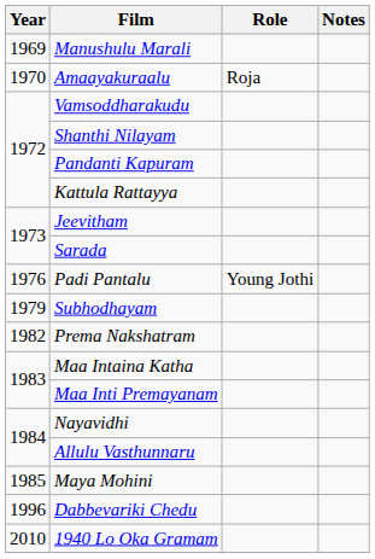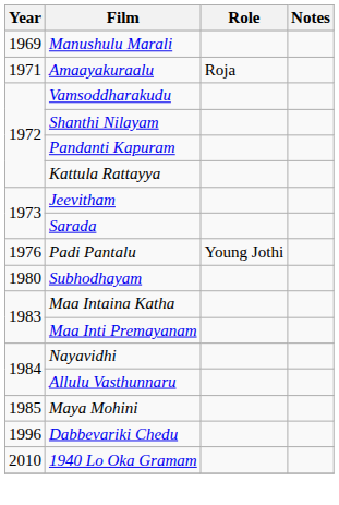 <table class="wikitable sortable">
 <tr style="background:#ccc; text-align:center;">
 <th>Year</th>
 <th>Film</th>
 <th>Role</th>
 <th>Notes</th>
 </tr>
 <tr>
 <td>1969</td>
 <td><em><a href='#'>Manushulu Marali</a></em></td>
 <td></td>
 <td></td>
 </tr>
 <tr>
-<td>1970</td>
+<td>1971</td>
 <td><em><a href='#'>Amaayakuraalu</a></em></td>
 <td>Roja</td>
 <td></td>
 </tr>
 <tr>
 <td rowspan="4">1972</td>
 <td><em><a href='#'>Vamsoddharakudu</a></em></td>
 <td></td>
 <td></td>
 </tr>
 <tr>
 <td><em><a href='#'>Shanthi Nilayam</a></em></td>
 <td></td>
 <td></td>
 </tr>
 <tr>
 <td><em><a href='#'>Pandanti Kapuram</a></em></td>
 <td></td>
 <td></td>
 </tr>
 <tr>
 <td><em>Kattula Rattayya</em></td>
 <td></td>
 <td></td>
 </tr>
 <tr>
 <td rowspan="2">1973</td>
 <td><em><a href='#'>Jeevitham</a></em></td>
 <td></td>
 <td></td>
 </tr>
 <tr>
 <td><em><a href='#'>Sarada</a></em></td>
 <td></td>
 <td></td>
 </tr>
 <tr>
 <td>1976</td>
 <td><em>Padi Pantalu</em></td>
 <td>Young Jothi</td>
 <td></td>
 </tr>
 <tr>
-<td>1979</td>
+<td>1980</td>
 <td><em><a href='#'>Subhodhayam</a></em></td>
-<td></td>
-<td></td>
-</tr>
-<tr>
-<td>1982</td>
-<td><em>Prema Nakshatram</em></td>
 <td></td>
 <td></td>
 </tr>
 <tr>
 <td rowspan="2">1983</td>
 <td><em>Maa Intaina Katha</em></td>
 <td></td>
 <td></td>
 </tr>
 <tr>
 <td><em><a href='#'>Maa Inti Premayanam</a></em></td>
 <td></td>
 <td></td>
 </tr>
 <tr>
 <td rowspan="2">1984</td>
 <td><em>Nayavidhi</em></td>
 <td></td>
 <td></td>
 </tr>
 <tr>
 <td><em><a href='#'>Allulu Vasthunnaru</a></em></td>
 <td></td>
 <td></td>
 </tr>
 <tr>
 <td>1985</td>
 <td><em>Maya Mohini</em></td>
 <td></td>
 <td></td>
 </tr>
 <tr>
 <td>1996</td>
 <td><em><a href='#'>Dabbevariki Chedu</a></em></td>
 <td></td>
 <td></td>
 </tr>
 <tr>
 <td>2010</td>
 <td><em><a href='#'>1940 Lo Oka Gramam</a></em></td>
 <td></td>
 <td></td>
 </tr>
 <tr>
 </tr>
 </table>
